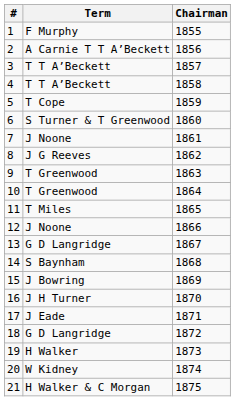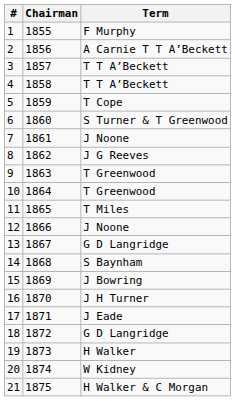 <table class="wikitable">
 <tr>
 <th>#</th>
+<th>Chairman</th>
 <th>Term</th>
-<th>Chairman</th>
 </tr>
 <tr>
 <td>1</td>
+<td>1855</td>
 <td>F Murphy</td>
-<td>1855</td>
 </tr>
 <tr>
 <td>2</td>
+<td>1856</td>
 <td>A Carnie T T A’Beckett</td>
-<td>1856</td>
 </tr>
 <tr>
 <td>3</td>
+<td>1857</td>
 <td>T T A’Beckett</td>
-<td>1857</td>
 </tr>
 <tr>
 <td>4</td>
+<td>1858</td>
 <td>T T A’Beckett</td>
-<td>1858</td>
 </tr>
 <tr>
 <td>5</td>
+<td>1859</td>
 <td>T Cope</td>
-<td>1859</td>
 </tr>
 <tr>
 <td>6</td>
+<td>1860</td>
 <td>S Turner & T Greenwood</td>
-<td>1860</td>
 </tr>
 <tr>
 <td>7</td>
+<td>1861</td>
 <td>J Noone</td>
-<td>1861</td>
 </tr>
 <tr>
 <td>8</td>
+<td>1862</td>
 <td>J G Reeves</td>
-<td>1862</td>
 </tr>
 <tr>
 <td>9</td>
+<td>1863</td>
 <td>T Greenwood</td>
-<td>1863</td>
 </tr>
 <tr>
 <td>10</td>
+<td>1864</td>
 <td>T Greenwood</td>
-<td>1864</td>
 </tr>
 <tr>
 <td>11</td>
+<td>1865</td>
 <td>T Miles</td>
-<td>1865</td>
 </tr>
 <tr>
 <td>12</td>
+<td>1866</td>
 <td>J Noone</td>
-<td>1866</td>
 </tr>
 <tr>
 <td>13</td>
+<td>1867</td>
 <td>G D Langridge</td>
-<td>1867</td>
 </tr>
 <tr>
 <td>14</td>
+<td>1868</td>
 <td>S Baynham</td>
-<td>1868</td>
 </tr>
 <tr>
 <td>15</td>
+<td>1869</td>
 <td>J Bowring</td>
-<td>1869</td>
 </tr>
 <tr>
 <td>16</td>
+<td>1870</td>
 <td>J H Turner</td>
-<td>1870</td>
 </tr>
 <tr>
 <td>17</td>
+<td>1871</td>
 <td>J Eade</td>
-<td>1871</td>
 </tr>
 <tr>
 <td>18</td>
+<td>1872</td>
 <td>G D Langridge</td>
-<td>1872</td>
 </tr>
 <tr>
 <td>19</td>
+<td>1873</td>
 <td>H Walker</td>
-<td>1873</td>
 </tr>
 <tr>
 <td>20</td>
+<td>1874</td>
 <td>W Kidney</td>
-<td>1874</td>
 </tr>
 <tr>
 <td>21</td>
+<td>1875</td>
 <td>H Walker & C Morgan</td>
-<td>1875</td>
 </tr>
 </table>
